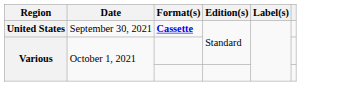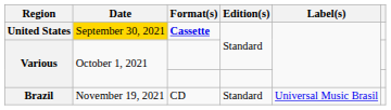 <table class="wikitable plainrowheaders">
 <tr>
 <th scope="col">Region</th>
 <th scope="col">Date</th>
 <th scope="col">Format(s)</th>
 <th scope="col">Edition(s)</th>
 <th scope="col">Label(s)</th>
 <th scope="col"></th>
 </tr>
 <tr>
 <th scope="row">United States</th>
-<td>September 30, 2021</td>
+<td style="background: gold;">September 30, 2021</td>
 <td><strong><a href='#'>Cassette</a></strong></td>
 <td rowspan="2">Standard</td>
 <td rowspan="3"></td>
 <td align="center"></td>
 </tr>
 <tr>
 <th scope="row" rowspan="2">Various</th>
 <td rowspan="2">October 1, 2021</td>
 <td></td>
 <td align="center"> <br> <br></td>
 </tr>
 <tr>
 <td></td>
 <td></td>
 <td align="center"> <br></td>
 </tr>
+<tr>
+<th scope="row">Brazil</th>
+<td>November 19, 2021</td>
+<td>CD</td>
+<td>Standard</td>
+<td><a href='#'>Universal Music Brasil</a></td>
+<td align="center"></td>
+</tr>
 </table>
